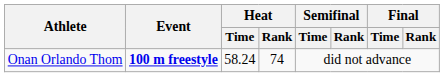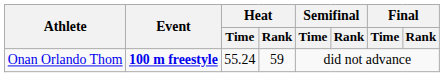 <table class=wikitable style="font-size:90%">
 <tr>
 <th rowspan="2">Athlete</th>
 <th rowspan="2">Event</th>
 <th colspan="2">Heat</th>
 <th colspan="2">Semifinal</th>
 <th colspan="2">Final</th>
 </tr>
 <tr style="font-size:95%">
 <th>Time</th>
 <th>Rank</th>
 <th>Time</th>
 <th>Rank</th>
 <th>Time</th>
 <th>Rank</th>
 </tr>
 <tr align=center>
 <td align=left><a href='#'>Onan Orlando Thom</a></td>
 <td align=left><strong><a href='#'>100 m freestyle</a></strong></td>
-<td>58.24</td>
-<td>74</td>
+<td>55.24</td>
+<td>59</td>
 <td colspan=4>did not advance</td>
 </tr>
 </table>
